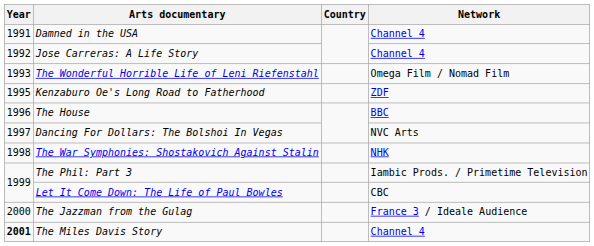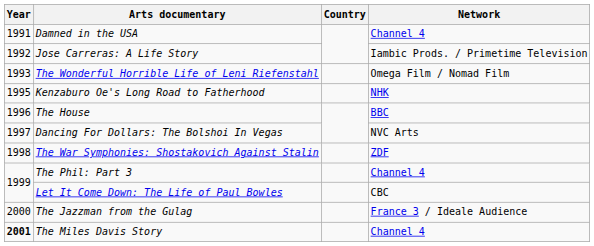 <table class="wikitable" style="font-size:1.00em; line-height:1.5em;">
 <tr>
 <th>Year</th>
 <th>Arts documentary</th>
 <th>Country</th>
 <th>Network</th>
 </tr>
 <tr>
 <td>1991</td>
 <td><em>Damned in the USA</em></td>
 <td rowspan="2"></td>
 <td><a href='#'>Channel 4</a></td>
 </tr>
 <tr>
 <td>1992</td>
 <td><em>Jose Carreras: A Life Story</em></td>
-<td><a href='#'>Channel 4</a></td>
+<td>Iambic Prods. /  Primetime Television</td>
 </tr>
 <tr>
 <td>1993</td>
 <td><em><a href='#'>The Wonderful Horrible Life of Leni Riefenstahl</a></em></td>
 <td></td>
 <td>Omega Film / Nomad Film</td>
 </tr>
 <tr>
 <td>1995</td>
 <td><em>Kenzaburo Oe's Long Road to Fatherhood</em></td>
 <td></td>
-<td><a href='#'>ZDF</a></td>
+<td><a href='#'>NHK</a></td>
 </tr>
 <tr>
 <td>1996</td>
 <td><em>The House</em></td>
 <td rowspan="2"></td>
 <td><a href='#'>BBC</a></td>
 </tr>
 <tr>
 <td>1997</td>
 <td><em>Dancing For Dollars: The Bolshoi In Vegas</em></td>
 <td>NVC Arts</td>
 </tr>
 <tr>
 <td>1998</td>
 <td><em><a href='#'>The War Symphonies: Shostakovich Against Stalin</a></em></td>
 <td></td>
-<td><a href='#'>NHK</a></td>
+<td><a href='#'>ZDF</a></td>
 </tr>
 <tr>
 <td rowspan="2">1999</td>
 <td><em>The Phil: Part 3</em></td>
 <td></td>
-<td>Iambic Prods. /  Primetime Television</td>
+<td><a href='#'>Channel 4</a></td>
 </tr>
 <tr>
 <td><em><a href='#'>Let It Come Down: The Life of Paul Bowles</a></em></td>
 <td></td>
 <td>CBC</td>
 </tr>
 <tr>
 <td>2000</td>
 <td><em>The Jazzman from the Gulag</em></td>
 <td></td>
 <td><a href='#'>France 3</a> / Ideale Audience</td>
 </tr>
 <tr>
 <td><strong>2001</strong></td>
 <td><em>The Miles Davis Story</em></td>
 <td></td>
 <td><a href='#'>Channel 4</a></td>
 </tr>
 </table>
